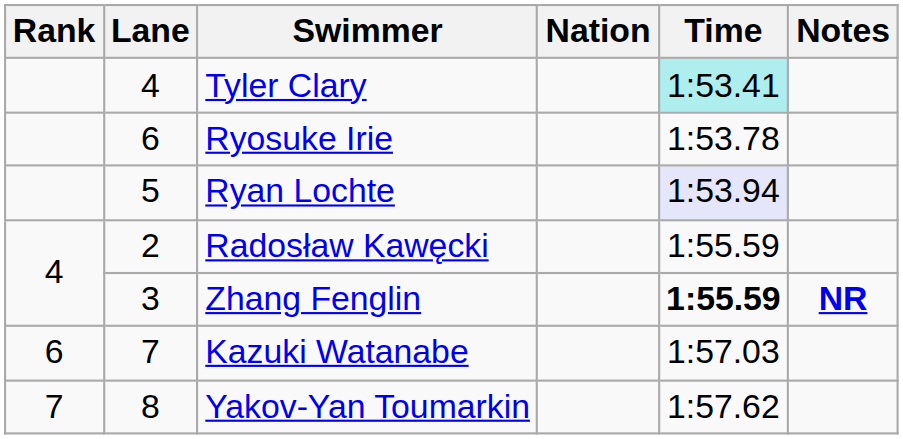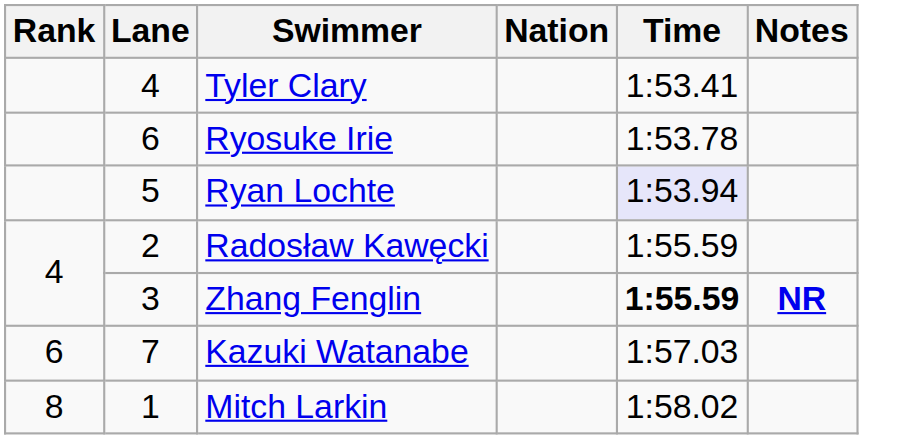 <table class="wikitable sortable" style="text-align:center">
 <tr>
 <th>Rank</th>
 <th>Lane</th>
 <th>Swimmer</th>
 <th>Nation</th>
 <th>Time</th>
 <th>Notes</th>
 </tr>
 <tr>
 <td></td>
 <td>4</td>
 <td align=left><a href='#'>Tyler Clary</a></td>
 <td align=left></td>
-<td style="background: paleturquoise;">1:53.41</td>
+<td>1:53.41</td>
 <td></td>
 </tr>
 <tr>
 <td></td>
 <td>6</td>
 <td align=left><a href='#'>Ryosuke Irie</a></td>
 <td align=left></td>
 <td>1:53.78</td>
 <td></td>
 </tr>
 <tr>
 <td></td>
 <td>5</td>
 <td align=left><a href='#'>Ryan Lochte</a></td>
 <td align=left></td>
 <td style="background: lavender;">1:53.94</td>
 <td></td>
 </tr>
 <tr>
 <td rowspan=2>4</td>
 <td>2</td>
 <td align=left><a href='#'>Radosław Kawęcki</a></td>
 <td align=left></td>
 <td>1:55.59</td>
 <td></td>
 </tr>
 <tr>
 <td>3</td>
 <td align=left><a href='#'>Zhang Fenglin</a></td>
 <td align=left></td>
 <td><strong>1:55.59</strong></td>
 <td><strong><a href='#'>NR</a></strong></td>
 </tr>
 <tr>
 <td>6</td>
 <td>7</td>
 <td align=left><a href='#'>Kazuki Watanabe</a></td>
 <td align=left></td>
 <td>1:57.03</td>
 <td></td>
 </tr>
 <tr>
-<td>7</td>
 <td>8</td>
-<td align=left><a href='#'>Yakov-Yan Toumarkin</a></td>
+<td>1</td>
+<td align=left><a href='#'>Mitch Larkin</a></td>
 <td align=left></td>
-<td>1:57.62</td>
+<td>1:58.02</td>
 <td></td>
 </tr>
 </table>
